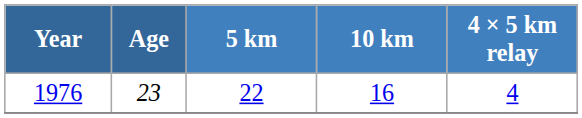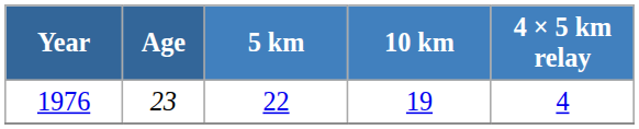 <table class="wikitable" style="font-size:95%; text-align:center; border:grey solid 1px; border-collapse:collapse; background:#ffffff;">
 <tr>
 <th style="background-color:#369; color:white; width:60px;"> Year </th>
 <th style="background-color:#369; color:white; width:40px;"> Age </th>
 <th style="background-color:#4180be; color:white; width:75px;"> 5 km </th>
 <th style="background-color:#4180be; color:white; width:75px;"> 10 km </th>
 <th style="background-color:#4180be; color:white; width:75px;"> 4 × 5 km <br> relay </th>
 </tr>
 <tr>
 <td><a href='#'>1976</a></td>
 <td><em>23</em></td>
 <td><a href='#'>22</a></td>
-<td><a href='#'>16</a></td>
+<td><a href='#'>19</a></td>
 <td><a href='#'>4</a></td>
 </tr>
 <tr>
 </tr>
 </table>
